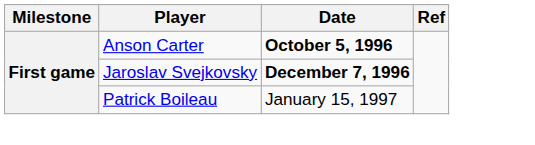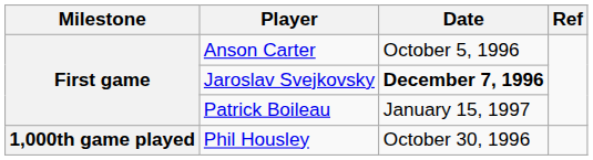 <table class="wikitable">
 <tr>
 <th scope="col">Milestone</th>
 <th scope="col">Player</th>
 <th scope="col">Date</th>
 <th scope="col">Ref</th>
 </tr>
 <tr>
 <th rowspan=3>First game</th>
 <td><a href='#'>Anson Carter</a></td>
-<td><strong>October 5, 1996</strong></td>
+<td>October 5, 1996</td>
 <td rowspan=3></td>
 </tr>
 <tr>
 <td><a href='#'>Jaroslav Svejkovsky</a></td>
 <td><strong>December 7, 1996</strong></td>
 </tr>
 <tr>
 <td><a href='#'>Patrick Boileau</a></td>
 <td>January 15, 1997</td>
 </tr>
+<tr>
+<th>1,000th game played</th>
+<td><a href='#'>Phil Housley</a></td>
+<td>October 30, 1996</td>
+<td></td>
+</tr>
 </table>
